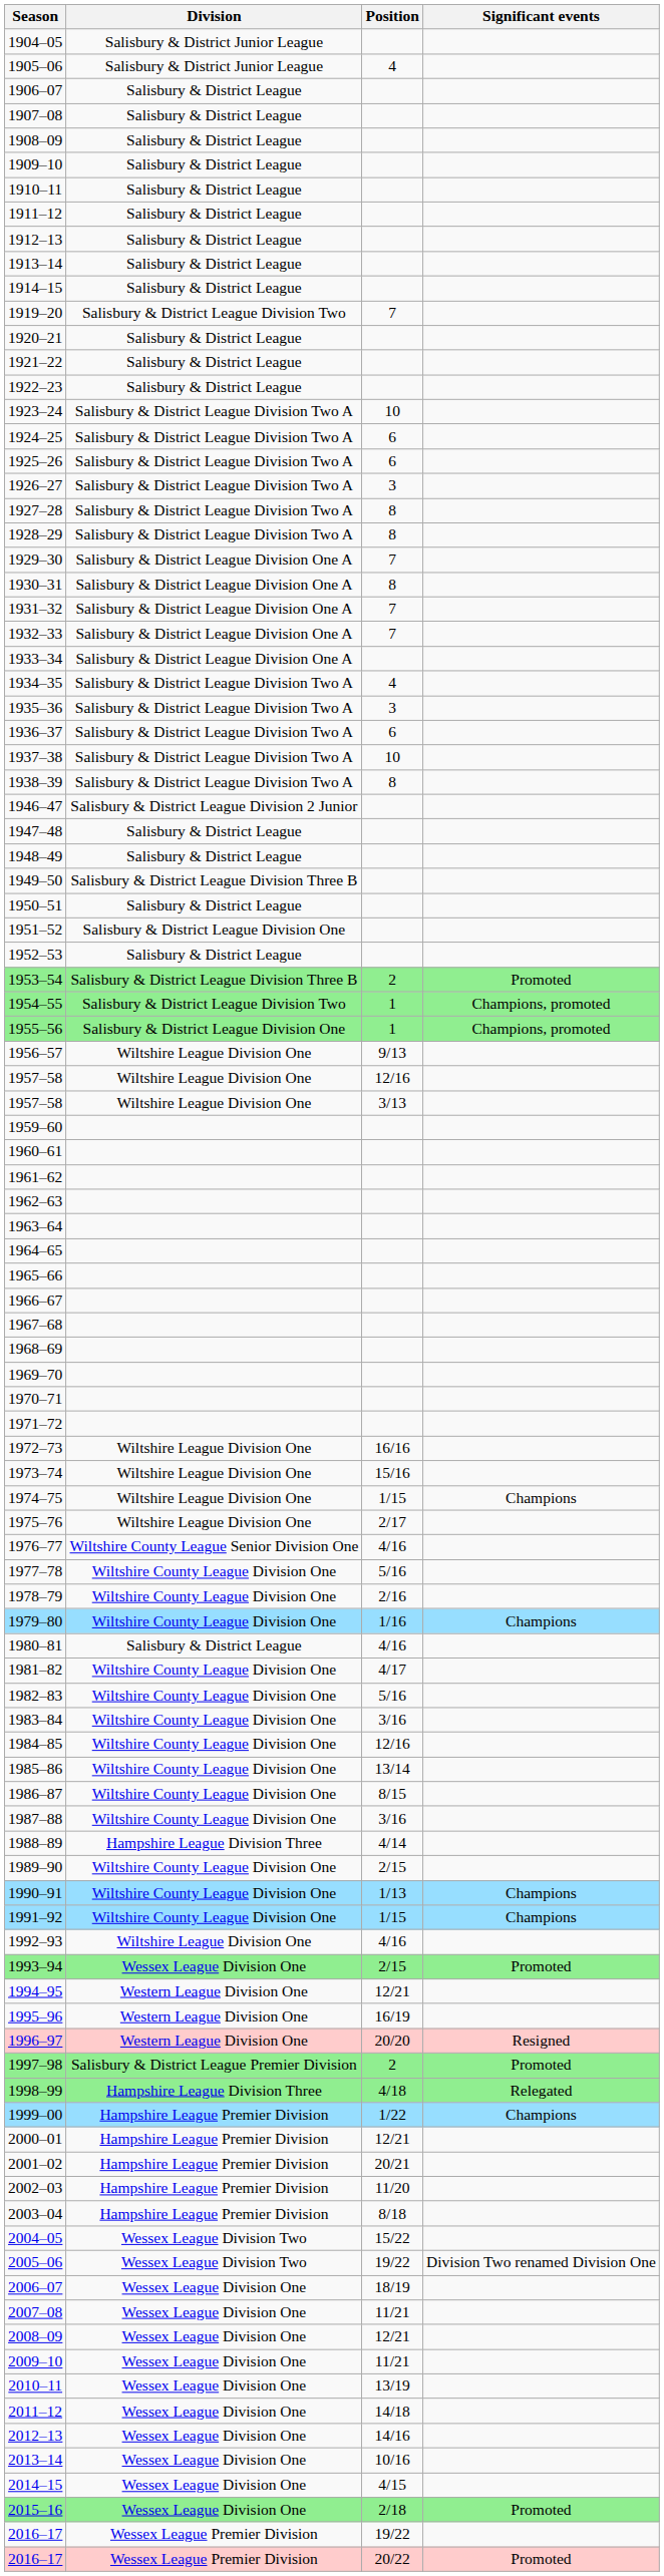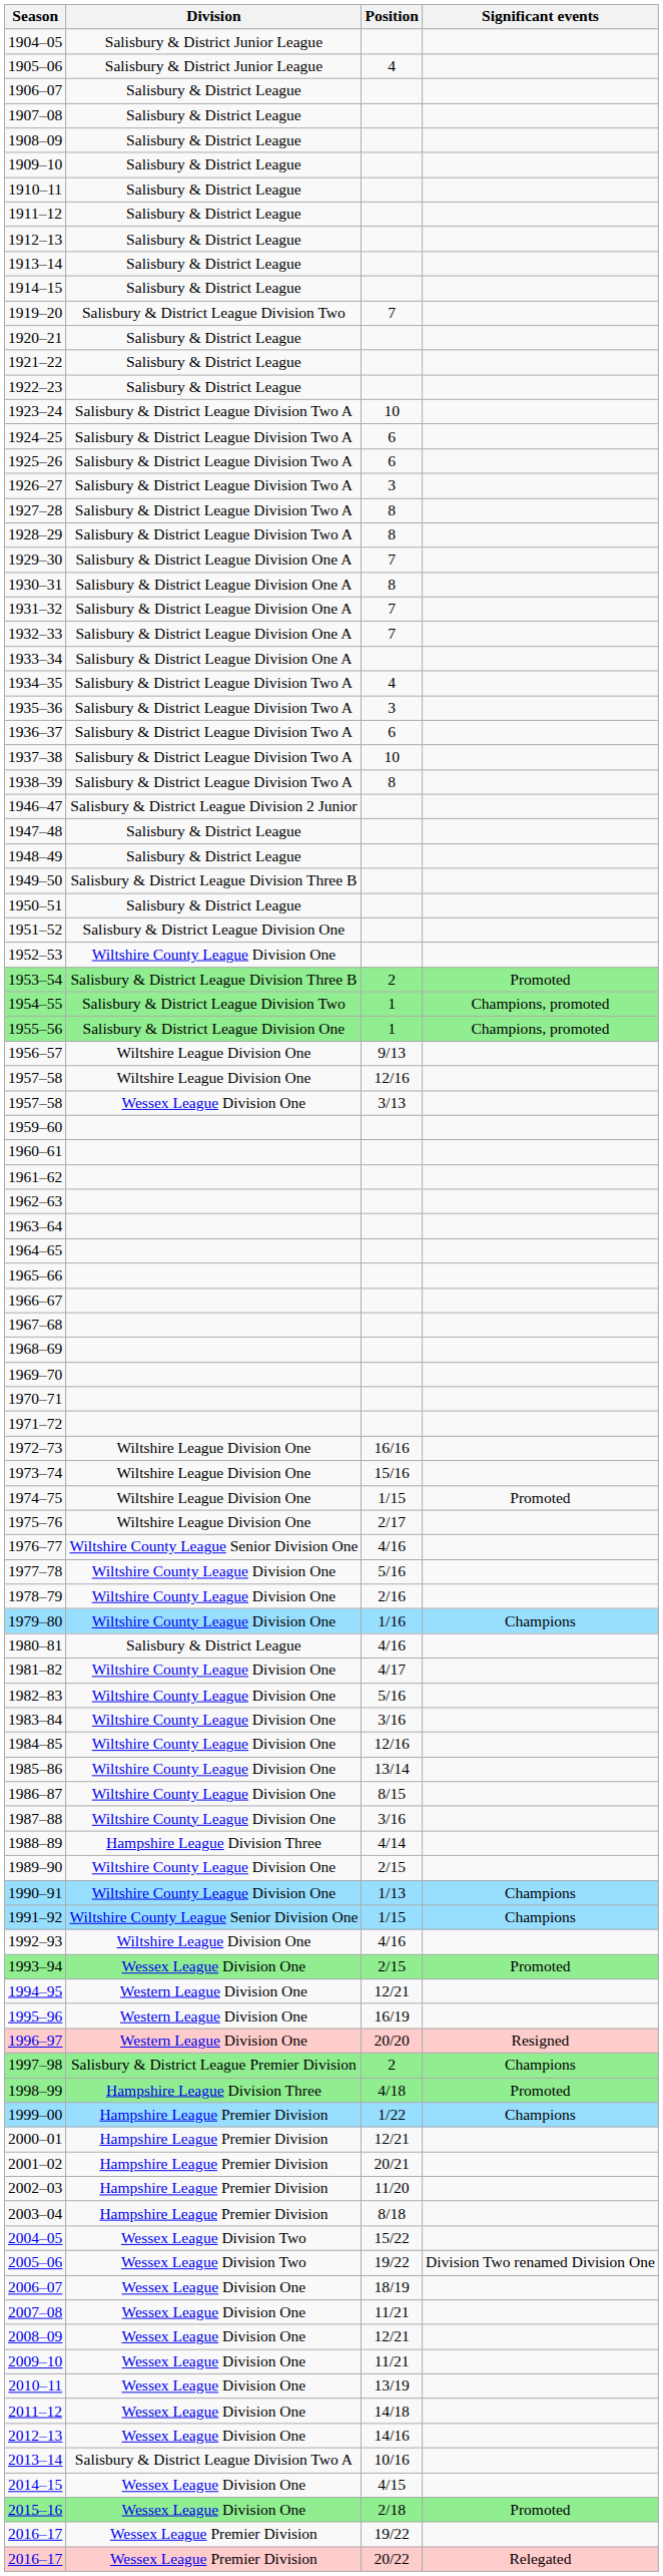 <table class="wikitable collapsible collapsed" style=text-align:center>
 <tr>
 <th>Season</th>
 <th>Division</th>
 <th>Position</th>
 <th>Significant events</th>
 </tr>
 <tr>
 <td>1904–05</td>
 <td>Salisbury & District Junior League</td>
 <td></td>
 <td></td>
 </tr>
 <tr>
 <td>1905–06</td>
 <td>Salisbury & District Junior League</td>
 <td>4</td>
 <td></td>
 </tr>
 <tr>
 <td>1906–07</td>
 <td>Salisbury & District League</td>
 <td></td>
 <td></td>
 </tr>
 <tr>
 <td>1907–08</td>
 <td>Salisbury & District League</td>
 <td></td>
 <td></td>
 </tr>
 <tr>
 <td>1908–09</td>
 <td>Salisbury & District League</td>
 <td></td>
 <td></td>
 </tr>
 <tr>
 <td>1909–10</td>
 <td>Salisbury & District League</td>
 <td></td>
 <td></td>
 </tr>
 <tr>
 <td>1910–11</td>
 <td>Salisbury & District League</td>
 <td></td>
 <td></td>
 </tr>
 <tr>
 <td>1911–12</td>
 <td>Salisbury & District League</td>
 <td></td>
 <td></td>
 </tr>
 <tr>
 <td>1912–13</td>
 <td>Salisbury & District League</td>
 <td></td>
 <td></td>
 </tr>
 <tr>
 <td>1913–14</td>
 <td>Salisbury & District League</td>
 <td></td>
 <td></td>
 </tr>
 <tr>
 <td>1914–15</td>
 <td>Salisbury & District League</td>
 <td></td>
 <td></td>
 </tr>
 <tr>
 <td>1919–20</td>
 <td>Salisbury & District League Division Two</td>
 <td>7</td>
 <td></td>
 </tr>
 <tr>
 <td>1920–21</td>
 <td>Salisbury & District League</td>
 <td></td>
 <td></td>
 </tr>
 <tr>
 <td>1921–22</td>
 <td>Salisbury & District League</td>
 <td></td>
 <td></td>
 </tr>
 <tr>
 <td>1922–23</td>
 <td>Salisbury & District League</td>
 <td></td>
 <td></td>
 </tr>
 <tr>
 <td>1923–24</td>
 <td>Salisbury & District League Division Two A</td>
 <td>10</td>
 <td></td>
 </tr>
 <tr>
 <td>1924–25</td>
 <td>Salisbury & District League Division Two A</td>
 <td>6</td>
 <td></td>
 </tr>
 <tr>
 <td>1925–26</td>
 <td>Salisbury & District League Division Two A</td>
 <td>6</td>
 <td></td>
 </tr>
 <tr>
 <td>1926–27</td>
 <td>Salisbury & District League Division Two A</td>
 <td>3</td>
 <td></td>
 </tr>
 <tr>
 <td>1927–28</td>
 <td>Salisbury & District League Division Two A</td>
 <td>8</td>
 <td></td>
 </tr>
 <tr>
 <td>1928–29</td>
 <td>Salisbury & District League Division Two A</td>
 <td>8</td>
 <td></td>
 </tr>
 <tr>
 <td>1929–30</td>
 <td>Salisbury & District League Division One A</td>
 <td>7</td>
 <td></td>
 </tr>
 <tr>
 <td>1930–31</td>
 <td>Salisbury & District League Division One A</td>
 <td>8</td>
 <td></td>
 </tr>
 <tr>
 <td>1931–32</td>
 <td>Salisbury & District League Division One A</td>
 <td>7</td>
 <td></td>
 </tr>
 <tr>
 <td>1932–33</td>
 <td>Salisbury & District League Division One A</td>
 <td>7</td>
 <td></td>
 </tr>
 <tr>
 <td>1933–34</td>
 <td>Salisbury & District League Division One A</td>
 <td></td>
 <td></td>
 </tr>
 <tr>
 <td>1934–35</td>
 <td>Salisbury & District League Division Two A</td>
 <td>4</td>
 <td></td>
 </tr>
 <tr>
 <td>1935–36</td>
 <td>Salisbury & District League Division Two A</td>
 <td>3</td>
 <td></td>
 </tr>
 <tr>
 <td>1936–37</td>
 <td>Salisbury & District League Division Two A</td>
 <td>6</td>
 <td></td>
 </tr>
 <tr>
 <td>1937–38</td>
 <td>Salisbury & District League Division Two A</td>
 <td>10</td>
 <td></td>
 </tr>
 <tr>
 <td>1938–39</td>
 <td>Salisbury & District League Division Two A</td>
 <td>8</td>
 <td></td>
 </tr>
 <tr>
 <td>1946–47</td>
 <td>Salisbury & District League Division 2 Junior</td>
 <td></td>
 <td></td>
 </tr>
 <tr>
 <td>1947–48</td>
 <td>Salisbury & District League</td>
 <td></td>
 <td></td>
 </tr>
 <tr>
 <td>1948–49</td>
 <td>Salisbury & District League</td>
 <td></td>
 <td></td>
 </tr>
 <tr>
 <td>1949–50</td>
 <td>Salisbury & District League Division Three B</td>
 <td></td>
 <td></td>
 </tr>
 <tr>
 <td>1950–51</td>
 <td>Salisbury & District League</td>
 <td></td>
 <td></td>
 </tr>
 <tr>
 <td>1951–52</td>
 <td>Salisbury & District League Division One</td>
 <td></td>
 <td></td>
 </tr>
 <tr>
 <td>1952–53</td>
-<td>Salisbury & District League</td>
+<td><a href='#'>Wiltshire County League</a> Division One</td>
 <td></td>
 <td></td>
 </tr>
 <tr style=background:#90EE90>
 <td>1953–54</td>
 <td>Salisbury & District League Division Three B</td>
 <td>2</td>
 <td>Promoted</td>
 </tr>
 <tr style=background:#90EE90>
 <td>1954–55</td>
 <td>Salisbury & District League Division Two</td>
 <td>1</td>
 <td>Champions, promoted</td>
 </tr>
 <tr style=background:#90EE90>
 <td>1955–56</td>
 <td>Salisbury & District League Division One</td>
 <td>1</td>
 <td>Champions, promoted</td>
 </tr>
 <tr>
 <td>1956–57</td>
 <td>Wiltshire League Division One</td>
 <td>9/13</td>
 <td></td>
 </tr>
 <tr>
 <td>1957–58</td>
 <td>Wiltshire League Division One</td>
 <td>12/16</td>
 <td></td>
 </tr>
 <tr>
 <td>1957–58</td>
-<td>Wiltshire League Division One</td>
+<td><a href='#'>Wessex League</a> Division One</td>
 <td>3/13</td>
 <td></td>
 </tr>
 <tr>
 <td>1959–60</td>
 <td></td>
 <td></td>
 <td></td>
 </tr>
 <tr>
 <td>1960–61</td>
 <td></td>
 <td></td>
 <td></td>
 </tr>
 <tr>
 <td>1961–62</td>
 <td></td>
 <td></td>
 <td></td>
 </tr>
 <tr>
 <td>1962–63</td>
 <td></td>
 <td></td>
 <td></td>
 </tr>
 <tr>
 <td>1963–64</td>
 <td></td>
 <td></td>
 <td></td>
 </tr>
 <tr>
 <td>1964–65</td>
 <td></td>
 <td></td>
 <td></td>
 </tr>
 <tr>
 <td>1965–66</td>
 <td></td>
 <td></td>
 <td></td>
 </tr>
 <tr>
 <td>1966–67</td>
 <td></td>
 <td></td>
 <td></td>
 </tr>
 <tr>
 <td>1967–68</td>
 <td></td>
 <td></td>
 <td></td>
 </tr>
 <tr>
 <td>1968–69</td>
 <td></td>
 <td></td>
 <td></td>
 </tr>
 <tr>
 <td>1969–70</td>
 <td></td>
 <td></td>
 <td></td>
 </tr>
 <tr>
 <td>1970–71</td>
 <td></td>
 <td></td>
 <td></td>
 </tr>
 <tr>
 <td>1971–72</td>
 <td></td>
 <td></td>
 <td></td>
 </tr>
 <tr>
 <td>1972–73</td>
 <td>Wiltshire League Division One</td>
 <td>16/16</td>
 <td></td>
 </tr>
 <tr>
 <td>1973–74</td>
 <td>Wiltshire League Division One</td>
 <td>15/16</td>
 <td></td>
 </tr>
 <tr>
 <td>1974–75</td>
 <td>Wiltshire League Division One</td>
 <td>1/15</td>
-<td>Champions</td>
+<td>Promoted</td>
 </tr>
 <tr>
 <td>1975–76</td>
 <td>Wiltshire League Division One</td>
 <td>2/17</td>
 <td></td>
 </tr>
 <tr>
 <td>1976–77</td>
 <td><a href='#'>Wiltshire County League</a> Senior Division One</td>
 <td>4/16</td>
 <td></td>
 </tr>
 <tr>
 <td>1977–78</td>
 <td><a href='#'>Wiltshire County League</a> Division One</td>
 <td>5/16</td>
 <td></td>
 </tr>
 <tr>
 <td>1978–79</td>
 <td><a href='#'>Wiltshire County League</a> Division One</td>
 <td>2/16</td>
 <td></td>
 </tr>
 <tr style=background:#97DEFF>
 <td>1979–80</td>
 <td><a href='#'>Wiltshire County League</a> Division One</td>
 <td>1/16</td>
 <td>Champions</td>
 </tr>
 <tr>
 <td>1980–81</td>
 <td>Salisbury & District League</td>
 <td>4/16</td>
 <td></td>
 </tr>
 <tr>
 <td>1981–82</td>
 <td><a href='#'>Wiltshire County League</a> Division One</td>
 <td>4/17</td>
 <td></td>
 </tr>
 <tr>
 <td>1982–83</td>
 <td><a href='#'>Wiltshire County League</a> Division One</td>
 <td>5/16</td>
 <td></td>
 </tr>
 <tr>
 <td>1983–84</td>
 <td><a href='#'>Wiltshire County League</a> Division One</td>
 <td>3/16</td>
 <td></td>
 </tr>
 <tr>
 <td>1984–85</td>
 <td><a href='#'>Wiltshire County League</a> Division One</td>
 <td>12/16</td>
 <td></td>
 </tr>
 <tr>
 <td>1985–86</td>
 <td><a href='#'>Wiltshire County League</a> Division One</td>
 <td>13/14</td>
 <td></td>
 </tr>
 <tr>
 <td>1986–87</td>
 <td><a href='#'>Wiltshire County League</a> Division One</td>
 <td>8/15</td>
 <td></td>
 </tr>
 <tr>
 <td>1987–88</td>
 <td><a href='#'>Wiltshire County League</a> Division One</td>
 <td>3/16</td>
 <td></td>
 </tr>
 <tr>
 <td>1988–89</td>
 <td><a href='#'>Hampshire League</a> Division Three</td>
 <td>4/14</td>
 <td></td>
 </tr>
 <tr>
 <td>1989–90</td>
 <td><a href='#'>Wiltshire County League</a> Division One</td>
 <td>2/15</td>
 <td></td>
 </tr>
 <tr style=background:#97DEFF>
 <td>1990–91</td>
 <td><a href='#'>Wiltshire County League</a> Division One</td>
 <td>1/13</td>
 <td>Champions</td>
 </tr>
 <tr style=background:#97DEFF>
 <td>1991–92</td>
-<td><a href='#'>Wiltshire County League</a> Division One</td>
+<td><a href='#'>Wiltshire County League</a> Senior Division One</td>
 <td>1/15</td>
 <td>Champions</td>
 </tr>
 <tr>
 <td>1992–93</td>
 <td><a href='#'>Wiltshire League</a> Division One</td>
 <td>4/16</td>
 <td></td>
 </tr>
 <tr style=background:#90EE90>
 <td>1993–94</td>
 <td><a href='#'>Wessex League</a> Division One</td>
 <td>2/15</td>
 <td>Promoted</td>
 </tr>
 <tr>
 <td><a href='#'>1994–95</a></td>
 <td><a href='#'>Western League</a> Division One</td>
 <td>12/21</td>
 <td></td>
 </tr>
 <tr>
 <td><a href='#'>1995–96</a></td>
 <td><a href='#'>Western League</a> Division One</td>
 <td>16/19</td>
 <td></td>
 </tr>
 <tr style=background:#fcc>
 <td><a href='#'>1996–97</a></td>
 <td><a href='#'>Western League</a> Division One</td>
 <td>20/20</td>
 <td>Resigned</td>
 </tr>
 <tr style=background:#90EE90>
 <td>1997–98</td>
 <td>Salisbury & District League Premier Division</td>
 <td>2</td>
-<td>Promoted</td>
+<td>Champions</td>
 </tr>
 <tr style=background:#90EE90>
 <td>1998–99</td>
 <td><a href='#'>Hampshire League</a> Division Three</td>
 <td>4/18</td>
-<td>Relegated</td>
+<td>Promoted</td>
 </tr>
 <tr style=background:#97DEFF>
 <td>1999–00</td>
 <td><a href='#'>Hampshire League</a> Premier Division</td>
 <td>1/22</td>
 <td>Champions</td>
 </tr>
 <tr>
 <td>2000–01</td>
 <td><a href='#'>Hampshire League</a> Premier Division</td>
 <td>12/21</td>
 <td></td>
 </tr>
 <tr>
 <td>2001–02</td>
 <td><a href='#'>Hampshire League</a> Premier Division</td>
 <td>20/21</td>
 <td></td>
 </tr>
 <tr>
 <td>2002–03</td>
 <td><a href='#'>Hampshire League</a> Premier Division</td>
 <td>11/20</td>
 <td></td>
 </tr>
 <tr>
 <td>2003–04</td>
 <td><a href='#'>Hampshire League</a> Premier Division</td>
 <td>8/18</td>
 <td></td>
 </tr>
 <tr>
 <td><a href='#'>2004–05</a></td>
 <td><a href='#'>Wessex League</a> Division Two</td>
 <td>15/22</td>
 <td></td>
 </tr>
 <tr>
 <td><a href='#'>2005–06</a></td>
 <td><a href='#'>Wessex League</a> Division Two</td>
 <td>19/22</td>
 <td>Division Two renamed Division One</td>
 </tr>
 <tr>
 <td><a href='#'>2006–07</a></td>
 <td><a href='#'>Wessex League</a> Division One</td>
 <td>18/19</td>
 <td></td>
 </tr>
 <tr>
 <td><a href='#'>2007–08</a></td>
 <td><a href='#'>Wessex League</a> Division One</td>
 <td>11/21</td>
 <td></td>
 </tr>
 <tr>
 <td><a href='#'>2008–09</a></td>
 <td><a href='#'>Wessex League</a> Division One</td>
 <td>12/21</td>
 <td></td>
 </tr>
 <tr>
 <td><a href='#'>2009–10</a></td>
 <td><a href='#'>Wessex League</a> Division One</td>
 <td>11/21</td>
 <td></td>
 </tr>
 <tr>
 <td><a href='#'>2010–11</a></td>
 <td><a href='#'>Wessex League</a> Division One</td>
 <td>13/19</td>
 <td></td>
 </tr>
 <tr>
 <td><a href='#'>2011–12</a></td>
 <td><a href='#'>Wessex League</a> Division One</td>
 <td>14/18</td>
 <td></td>
 </tr>
 <tr>
 <td><a href='#'>2012–13</a></td>
 <td><a href='#'>Wessex League</a> Division One</td>
 <td>14/16</td>
 <td></td>
 </tr>
 <tr>
 <td><a href='#'>2013–14</a></td>
-<td><a href='#'>Wessex League</a> Division One</td>
+<td>Salisbury & District League Division Two A</td>
 <td>10/16</td>
 <td></td>
 </tr>
 <tr>
 <td><a href='#'>2014–15</a></td>
 <td><a href='#'>Wessex League</a> Division One</td>
 <td>4/15</td>
 <td></td>
 </tr>
 <tr style=background:#90EE90>
 <td><a href='#'>2015–16</a></td>
 <td><a href='#'>Wessex League</a> Division One</td>
 <td>2/18</td>
 <td>Promoted</td>
 </tr>
 <tr>
 <td><a href='#'>2016–17</a></td>
 <td><a href='#'>Wessex League</a> Premier Division</td>
 <td>19/22</td>
 <td></td>
 </tr>
 <tr style=background:#fcc>
 <td><a href='#'>2016–17</a></td>
 <td><a href='#'>Wessex League</a> Premier Division</td>
 <td>20/22</td>
-<td>Promoted</td>
+<td>Relegated</td>
 </tr>
 </table>
